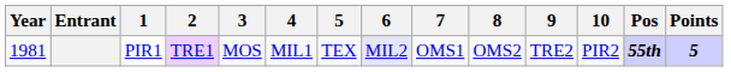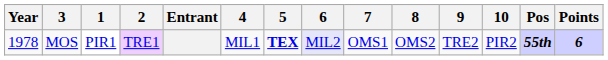 <table class="wikitable" style="text-align:center; font-size:90%">
 <tr>
 <th>Year</th>
-<th>Entrant</th>
+<th>3</th>
 <th>1</th>
 <th>2</th>
-<th>3</th>
+<th>Entrant</th>
 <th>4</th>
 <th>5</th>
 <th>6</th>
 <th>7</th>
 <th>8</th>
 <th>9</th>
 <th>10</th>
 <th>Pos</th>
 <th>Points</th>
 </tr>
 <tr>
-<td><a href='#'>1981</a></td>
-<th></th>
+<td><a href='#'>1978</a></td>
+<td><a href='#'>MOS</a></td>
 <td style="background-color:#FFFFFF"><a href='#'>PIR1</a><br></td>
 <td style="background-color:#EFCFFF"><a href='#'>TRE1</a><br></td>
-<td><a href='#'>MOS</a></td>
+<th></th>
 <td><a href='#'>MIL1</a></td>
-<td><a href='#'>TEX</a></td>
+<td><strong><a href='#'>TEX</a></strong></td>
 <td style="background: lavender;"><a href='#'>MIL2</a></td>
 <td><a href='#'>OMS1</a></td>
 <td><a href='#'>OMS2</a></td>
 <td><a href='#'>TRE2</a></td>
 <td><a href='#'>PIR2</a></td>
 <td style="background:#CFCFFF;"><strong><em>55th</em></strong></td>
-<td style="background:#CFCFFF;"><strong><em>5</em></strong></td>
+<td style="background:#CFCFFF;"><strong><em>6</em></strong></td>
 </tr>
 </table>
